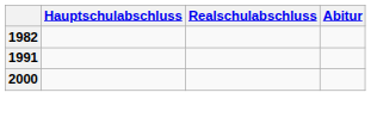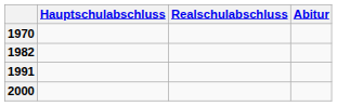 <table class="wikitable">
 <tr>
 <th></th>
 <th><a href='#'>Hauptschulabschluss</a></th>
 <th><a href='#'>Realschulabschluss</a></th>
 <th><a href='#'>Abitur</a></th>
+</tr>
+<tr>
+<th>1970</th>
+<td></td>
+<td></td>
+<td></td>
 </tr>
 <tr>
 <th>1982</th>
 <td></td>
 <td></td>
 <td></td>
 </tr>
 <tr>
 <th>1991</th>
 <td></td>
 <td></td>
 <td></td>
 </tr>
 <tr>
 <th>2000</th>
 <td></td>
 <td></td>
 <td></td>
 </tr>
 </table>
